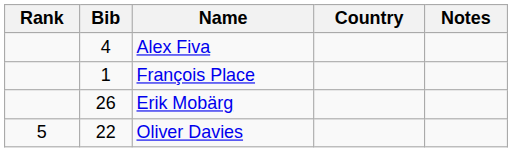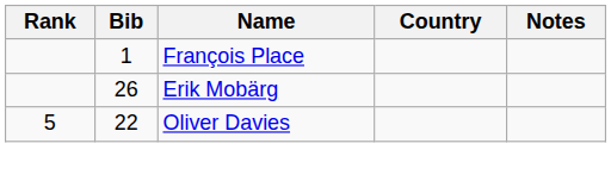 <table class="wikitable" style="text-align:center; width:450px">
 <tr>
 <th>Rank</th>
 <th>Bib</th>
 <th>Name</th>
 <th>Country</th>
 <th>Notes</th>
-</tr>
-<tr>
-<td></td>
-<td>4</td>
-<td align=left><a href='#'>Alex Fiva</a></td>
-<td align=left></td>
-<td></td>
 </tr>
 <tr>
 <td></td>
 <td>1</td>
 <td align=left><a href='#'>François Place</a></td>
 <td align=left></td>
 <td></td>
 </tr>
 <tr>
 <td></td>
 <td>26</td>
 <td align=left><a href='#'>Erik Mobärg</a></td>
 <td align=left></td>
 <td></td>
 </tr>
 <tr>
 <td>5</td>
 <td>22</td>
 <td align=left><a href='#'>Oliver Davies</a></td>
 <td align=left></td>
 <td></td>
 </tr>
 </table>
